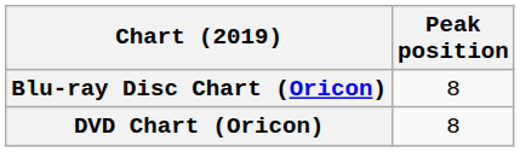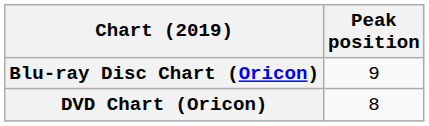 <table class="wikitable plainrowheaders" style="text-align:center">
 <tr>
 <th scope="col">Chart (2019)</th>
 <th scope="col">Peak<br> position</th>
 </tr>
 <tr>
 <th scope="row">Blu-ray Disc Chart (<a href='#'>Oricon</a>)</th>
-<td>8</td>
+<td>9</td>
 </tr>
 <tr>
 <th scope="row">DVD Chart (Oricon)</th>
 <td>8</td>
 </tr>
 </table>
